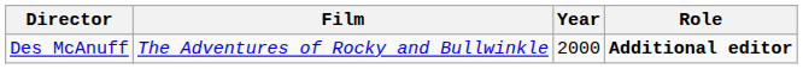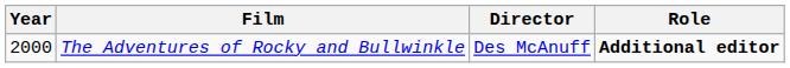 <table class="wikitable">
 <tr>
+<th>Year</th>
+<th>Film</th>
 <th>Director</th>
-<th>Film</th>
-<th>Year</th>
 <th>Role</th>
 </tr>
 <tr>
+<td>2000</td>
+<td><em><a href='#'>The Adventures of Rocky and Bullwinkle</a></em></td>
 <td><a href='#'>Des McAnuff</a></td>
-<td><em><a href='#'>The Adventures of Rocky and Bullwinkle</a></em></td>
-<td>2000</td>
 <td><strong>Additional editor</strong></td>
 </tr>
 </table>
